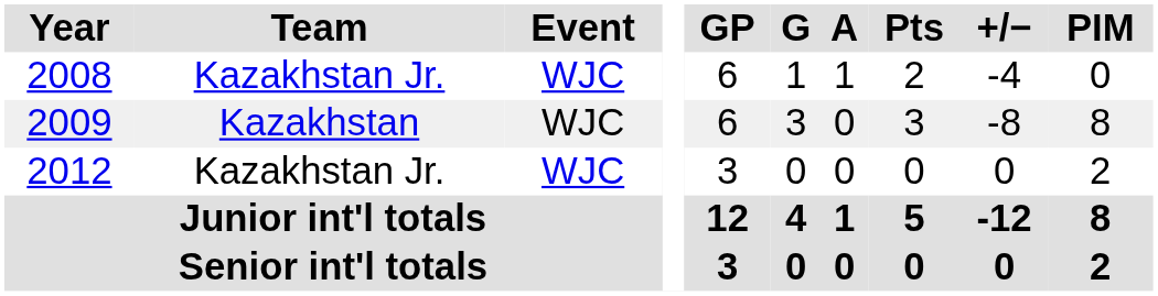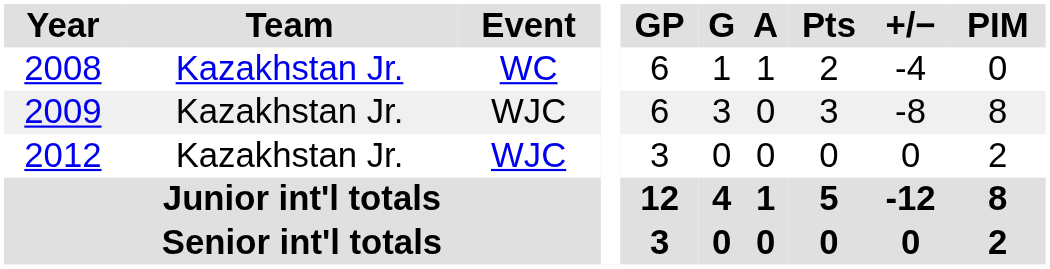 <table border="0" cellpadding="1" cellspacing="0" ID="Table3" style="text-align:center; width:30em">
 <tr ALIGN="center" bgcolor="#e0e0e0">
 <th>Year</th>
 <th>Team</th>
 <th>Event</th>
 <th ALIGN="center" rowspan="99" bgcolor="#ffffff"> </th>
 <th>GP</th>
 <th>G</th>
 <th>A</th>
 <th>Pts</th>
 <th>+/−</th>
 <th>PIM</th>
 </tr>
 <tr ALIGN="center">
 <td><a href='#'>2008</a></td>
 <td><a href='#'>Kazakhstan Jr.</a></td>
-<td><a href='#'>WJC</a></td>
+<td><a href='#'>WC</a></td>
 <td>6</td>
 <td>1</td>
 <td>1</td>
 <td>2</td>
 <td>-4</td>
 <td>0</td>
 </tr>
 <tr ALIGN="center" bgcolor="#f0f0f0">
 <td><a href='#'>2009</a></td>
-<td><a href='#'>Kazakhstan</a></td>
+<td>Kazakhstan Jr.</td>
 <td>WJC</td>
 <td>6</td>
 <td>3</td>
 <td>0</td>
 <td>3</td>
 <td>-8</td>
 <td>8</td>
 </tr>
 <tr ALIGN="center">
 <td><a href='#'>2012</a></td>
 <td>Kazakhstan Jr.</td>
 <td><a href='#'>WJC</a></td>
 <td>3</td>
 <td>0</td>
 <td>0</td>
 <td>0</td>
 <td>0</td>
 <td>2</td>
 </tr>
 <tr style="text-align:center; background:#e0e0e0;">
 <th colspan=3>Junior int'l totals</th>
 <th>12</th>
 <th>4</th>
 <th>1</th>
 <th>5</th>
 <th>-12</th>
 <th>8</th>
 </tr>
 <tr style="text-align:center; background:#e0e0e0;">
 <th colspan=3>Senior int'l totals</th>
 <th>3</th>
 <th>0</th>
 <th>0</th>
 <th>0</th>
 <th>0</th>
 <th>2</th>
 </tr>
 </table>
